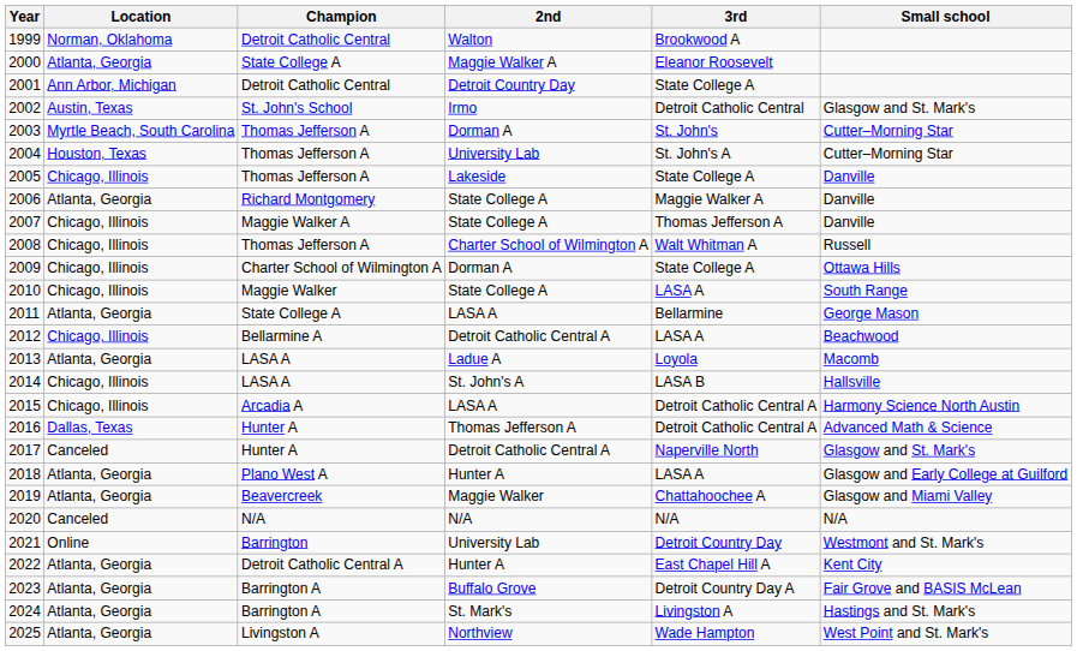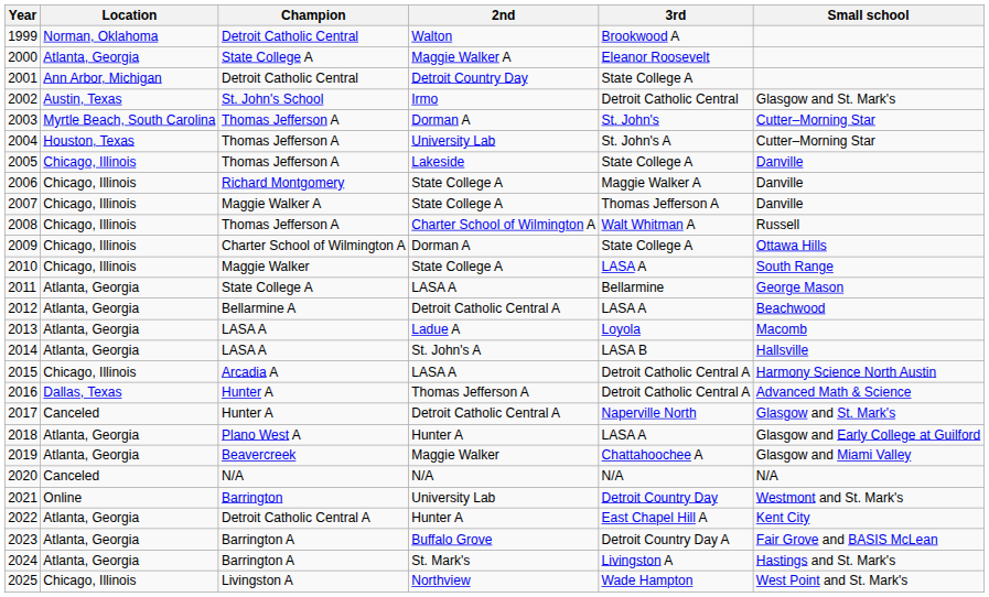 <table class="wikitable">
 <tr>
 <th>Year</th>
 <th>Location</th>
 <th>Champion</th>
 <th>2nd</th>
 <th>3rd</th>
 <th>Small school</th>
 </tr>
 <tr>
 <td>1999</td>
 <td><a href='#'>Norman, Oklahoma</a></td>
 <td><a href='#'>Detroit Catholic Central</a></td>
 <td><a href='#'>Walton</a></td>
 <td><a href='#'>Brookwood</a> A</td>
 <td></td>
 </tr>
 <tr>
 <td>2000</td>
 <td><a href='#'>Atlanta, Georgia</a></td>
 <td><a href='#'>State College</a> A</td>
 <td><a href='#'>Maggie Walker</a> A</td>
 <td><a href='#'>Eleanor Roosevelt</a></td>
 <td></td>
 </tr>
 <tr>
 <td>2001</td>
 <td><a href='#'>Ann Arbor, Michigan</a></td>
 <td>Detroit Catholic Central</td>
 <td><a href='#'>Detroit Country Day</a></td>
 <td>State College A</td>
 <td></td>
 </tr>
 <tr>
 <td>2002</td>
 <td><a href='#'>Austin, Texas</a></td>
 <td><a href='#'>St. John's School</a></td>
 <td><a href='#'>Irmo</a></td>
 <td>Detroit Catholic Central</td>
 <td>Glasgow and St. Mark's</td>
 </tr>
 <tr>
 <td>2003</td>
 <td><a href='#'>Myrtle Beach, South Carolina</a></td>
 <td><a href='#'>Thomas Jefferson</a> A</td>
 <td><a href='#'>Dorman</a> A</td>
 <td><a href='#'>St. John's</a></td>
 <td><a href='#'>Cutter–Morning Star</a></td>
 </tr>
 <tr>
 <td>2004</td>
 <td><a href='#'>Houston, Texas</a></td>
 <td>Thomas Jefferson A</td>
 <td><a href='#'>University Lab</a></td>
 <td>St. John's A</td>
 <td>Cutter–Morning Star</td>
 </tr>
 <tr>
 <td>2005</td>
 <td><a href='#'>Chicago, Illinois</a></td>
 <td>Thomas Jefferson A</td>
 <td><a href='#'>Lakeside</a></td>
 <td>State College A</td>
 <td><a href='#'>Danville</a></td>
 </tr>
 <tr>
 <td>2006</td>
-<td>Atlanta, Georgia</td>
+<td>Chicago, Illinois</td>
 <td><a href='#'>Richard Montgomery</a></td>
 <td>State College A</td>
 <td>Maggie Walker A</td>
 <td>Danville</td>
 </tr>
 <tr>
 <td>2007</td>
 <td>Chicago, Illinois</td>
 <td>Maggie Walker A</td>
 <td>State College A</td>
 <td>Thomas Jefferson A</td>
 <td>Danville</td>
 </tr>
 <tr>
 <td>2008</td>
 <td>Chicago, Illinois</td>
 <td>Thomas Jefferson A</td>
 <td><a href='#'>Charter School of Wilmington</a> A</td>
 <td><a href='#'>Walt Whitman</a> A</td>
 <td>Russell</td>
 </tr>
 <tr>
 <td>2009</td>
 <td>Chicago, Illinois</td>
 <td>Charter School of Wilmington A</td>
 <td>Dorman A</td>
 <td>State College A</td>
 <td><a href='#'>Ottawa Hills</a></td>
 </tr>
 <tr>
 <td>2010</td>
 <td>Chicago, Illinois</td>
 <td>Maggie Walker</td>
 <td>State College A</td>
 <td><a href='#'>LASA</a> A</td>
 <td><a href='#'>South Range</a></td>
 </tr>
 <tr>
 <td>2011</td>
 <td>Atlanta, Georgia</td>
 <td>State College A</td>
 <td>LASA A</td>
 <td>Bellarmine</td>
 <td><a href='#'>George Mason</a></td>
 </tr>
 <tr>
 <td>2012</td>
-<td><a href='#'>Chicago, Illinois</a></td>
+<td>Atlanta, Georgia</td>
 <td>Bellarmine A</td>
 <td>Detroit Catholic Central A</td>
 <td>LASA A</td>
 <td><a href='#'>Beachwood</a></td>
 </tr>
 <tr>
 <td>2013</td>
 <td>Atlanta, Georgia</td>
 <td>LASA A</td>
 <td><a href='#'>Ladue</a> A</td>
 <td><a href='#'>Loyola</a></td>
 <td><a href='#'>Macomb</a></td>
 </tr>
 <tr>
 <td>2014</td>
-<td>Chicago, Illinois</td>
+<td>Atlanta, Georgia</td>
 <td>LASA A</td>
 <td>St. John's A</td>
 <td>LASA B</td>
 <td><a href='#'>Hallsville</a></td>
 </tr>
 <tr>
 <td>2015</td>
 <td>Chicago, Illinois</td>
 <td><a href='#'>Arcadia</a> A</td>
 <td>LASA A</td>
 <td>Detroit Catholic Central A</td>
 <td><a href='#'>Harmony Science North Austin</a></td>
 </tr>
 <tr>
 <td>2016</td>
 <td><a href='#'>Dallas, Texas</a></td>
 <td><a href='#'>Hunter</a> A</td>
 <td>Thomas Jefferson A</td>
 <td>Detroit Catholic Central A</td>
 <td><a href='#'>Advanced Math & Science</a></td>
 </tr>
 <tr>
 <td>2017</td>
 <td>Canceled</td>
 <td>Hunter A</td>
 <td>Detroit Catholic Central A</td>
 <td><a href='#'>Naperville North</a></td>
 <td><a href='#'>Glasgow</a> and <a href='#'>St. Mark's</a></td>
 </tr>
 <tr>
 <td>2018</td>
 <td>Atlanta, Georgia</td>
 <td><a href='#'>Plano West</a> A</td>
 <td>Hunter A</td>
 <td>LASA A</td>
 <td>Glasgow and <a href='#'>Early College at Guilford</a></td>
 </tr>
 <tr>
 <td>2019</td>
 <td>Atlanta, Georgia</td>
 <td><a href='#'>Beavercreek</a></td>
 <td>Maggie Walker</td>
 <td><a href='#'>Chattahoochee</a> A</td>
 <td>Glasgow and <a href='#'>Miami Valley</a></td>
 </tr>
 <tr>
 <td>2020</td>
 <td>Canceled</td>
 <td>N/A</td>
 <td>N/A</td>
 <td>N/A</td>
 <td>N/A</td>
 </tr>
 <tr>
 <td>2021</td>
 <td>Online</td>
 <td><a href='#'>Barrington</a></td>
 <td>University Lab</td>
 <td><a href='#'>Detroit Country Day</a></td>
 <td><a href='#'>Westmont</a> and St. Mark's</td>
 </tr>
 <tr>
 <td>2022</td>
 <td>Atlanta, Georgia</td>
 <td>Detroit Catholic Central A</td>
 <td>Hunter A</td>
 <td><a href='#'>East Chapel Hill</a> A</td>
 <td><a href='#'>Kent City</a></td>
 </tr>
 <tr>
 <td>2023</td>
 <td>Atlanta, Georgia</td>
 <td>Barrington A</td>
 <td><a href='#'>Buffalo Grove</a></td>
 <td>Detroit Country Day A</td>
 <td><a href='#'>Fair Grove</a> and <a href='#'>BASIS McLean</a></td>
 </tr>
 <tr>
 <td>2024</td>
 <td>Atlanta, Georgia</td>
 <td>Barrington A</td>
 <td>St. Mark's</td>
 <td><a href='#'>Livingston</a> A</td>
 <td><a href='#'>Hastings</a> and St. Mark's</td>
 </tr>
 <tr>
 <td>2025</td>
-<td>Atlanta, Georgia</td>
+<td>Chicago, Illinois</td>
 <td>Livingston A</td>
 <td><a href='#'>Northview</a></td>
 <td><a href='#'>Wade Hampton</a></td>
 <td><a href='#'>West Point</a> and St. Mark's</td>
 </tr>
 </table>
